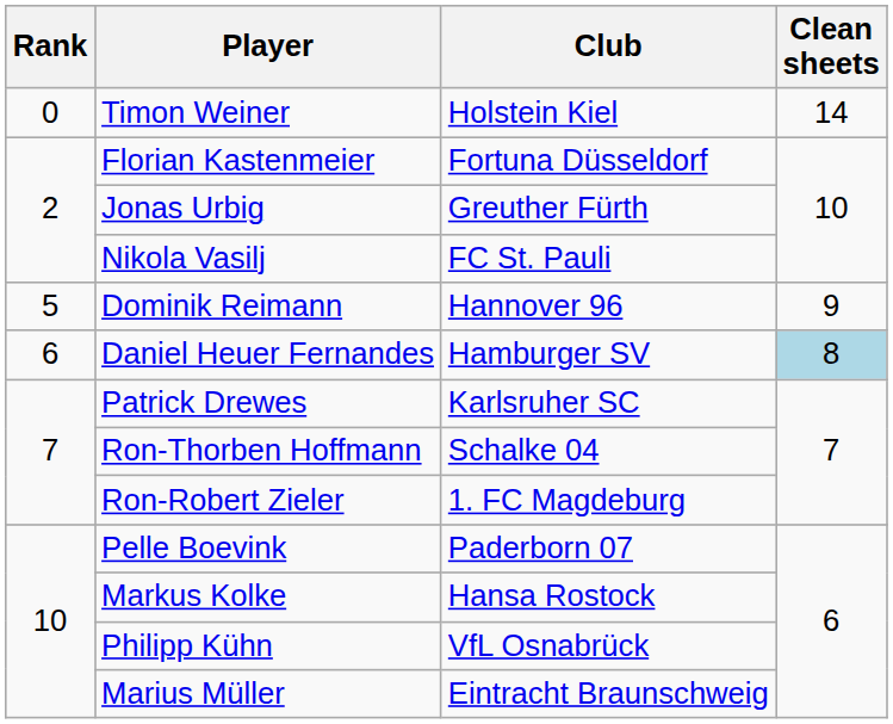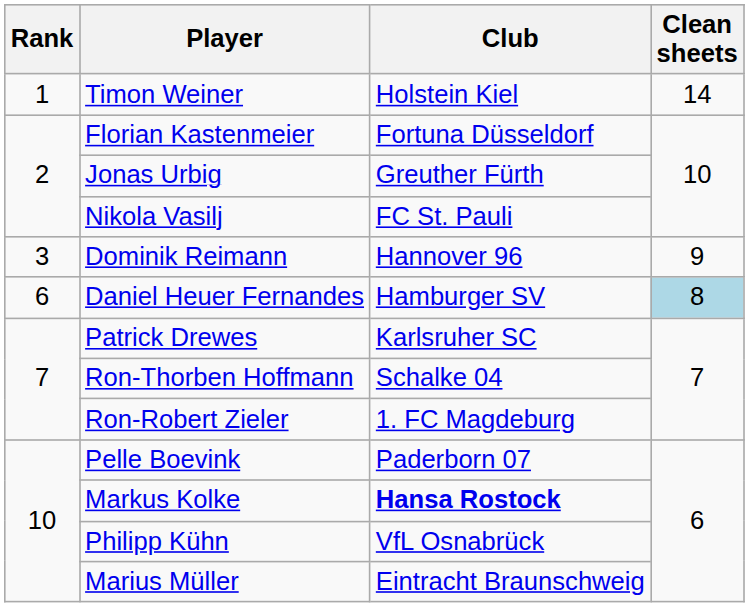 <table class="wikitable sortable" style="text-align:center">
 <tr>
 <th>Rank</th>
 <th>Player</th>
 <th>Club</th>
 <th>Clean<br>sheets</th>
 </tr>
 <tr>
-<td>0</td>
+<td>1</td>
 <td align="left"> <a href='#'>Timon Weiner</a></td>
 <td align="left"><a href='#'>Holstein Kiel</a></td>
 <td>14</td>
 </tr>
 <tr>
 <td rowspan=3>2</td>
 <td align="left"> <a href='#'>Florian Kastenmeier</a></td>
 <td align="left"><a href='#'>Fortuna Düsseldorf</a></td>
 <td rowspan=3>10</td>
 </tr>
 <tr>
 <td align="left"> <a href='#'>Jonas Urbig</a></td>
 <td align="left"><a href='#'>Greuther Fürth</a></td>
 </tr>
 <tr>
 <td align="left"> <a href='#'>Nikola Vasilj</a></td>
 <td align="left"><a href='#'>FC St. Pauli</a></td>
 </tr>
 <tr>
-<td>5</td>
+<td>3</td>
 <td align="left"> <a href='#'>Dominik Reimann</a></td>
 <td align="left"><a href='#'>Hannover 96</a></td>
 <td>9</td>
 </tr>
 <tr>
 <td>6</td>
 <td align="left"> <a href='#'>Daniel Heuer Fernandes</a></td>
 <td align="left"><a href='#'>Hamburger SV</a></td>
 <td style="background: lightblue;">8</td>
 </tr>
 <tr>
 <td rowspan=3>7</td>
 <td align="left"> <a href='#'>Patrick Drewes</a></td>
 <td align="left"><a href='#'>Karlsruher SC</a></td>
 <td rowspan=3>7</td>
 </tr>
 <tr>
 <td align="left"> <a href='#'>Ron-Thorben Hoffmann</a></td>
 <td align="left"><a href='#'>Schalke 04</a></td>
 </tr>
 <tr>
 <td align="left"> <a href='#'>Ron-Robert Zieler</a></td>
 <td align="left"><a href='#'>1. FC Magdeburg</a></td>
 </tr>
 <tr>
 <td rowspan=4>10</td>
 <td align="left"> <a href='#'>Pelle Boevink</a></td>
 <td align="left"><a href='#'>Paderborn 07</a></td>
 <td rowspan=4>6</td>
 </tr>
 <tr>
 <td align="left"> <a href='#'>Markus Kolke</a></td>
-<td align="left"><a href='#'>Hansa Rostock</a></td>
+<td align="left"><strong><a href='#'>Hansa Rostock</a></strong></td>
 </tr>
 <tr>
 <td align="left"> <a href='#'>Philipp Kühn</a></td>
 <td align="left"><a href='#'>VfL Osnabrück</a></td>
 </tr>
 <tr>
 <td align="left"> <a href='#'>Marius Müller</a></td>
 <td align="left"><a href='#'>Eintracht Braunschweig</a></td>
 </tr>
 </table>
